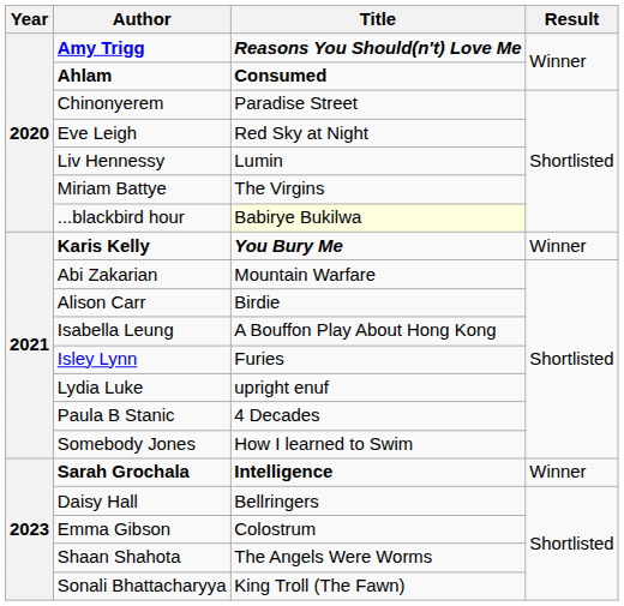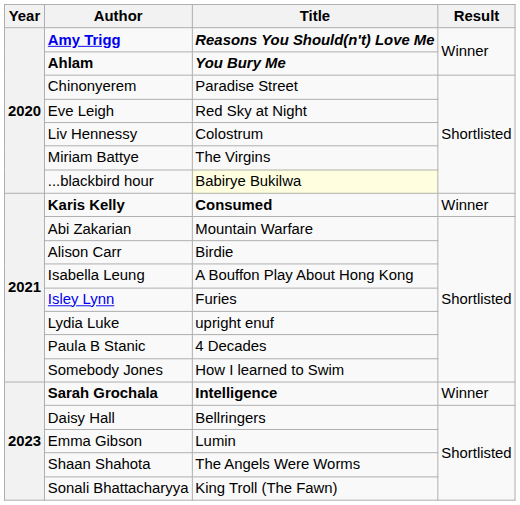 <table class="wikitable sortable">
 <tr>
 <th>Year</th>
 <th>Author</th>
 <th>Title</th>
 <th>Result</th>
 </tr>
 <tr>
 <th rowspan="7">2020</th>
 <td><strong><a href='#'>Amy Trigg</a></strong></td>
 <td><strong><em>Reasons You Should(n't) Love Me</em></strong></td>
 <td rowspan="2">Winner</td>
 </tr>
 <tr>
 <td><strong>Ahlam</strong></td>
-<td><strong>Consumed</strong></td>
+<td><strong><em>You Bury Me</em></strong></td>
 </tr>
 <tr>
 <td>Chinonyerem</td>
 <td>Paradise Street</td>
 <td rowspan="5">Shortlisted</td>
 </tr>
 <tr>
 <td>Eve Leigh</td>
 <td>Red Sky at Night</td>
 </tr>
 <tr>
 <td>Liv Hennessy</td>
-<td>Lumin</td>
+<td>Colostrum</td>
 </tr>
 <tr>
 <td>Miriam Battye</td>
 <td>The Virgins</td>
 </tr>
 <tr>
 <td>...blackbird hour</td>
 <td style="background: lightyellow;">Babirye Bukilwa</td>
 </tr>
 <tr>
 <th rowspan="8">2021</th>
 <td><strong>Karis Kelly</strong></td>
-<td><strong><em>You Bury Me</em></strong></td>
+<td><strong>Consumed</strong></td>
 <td rowspan="1">Winner</td>
 </tr>
 <tr>
 <td>Abi Zakarian</td>
 <td>Mountain Warfare</td>
 <td rowspan="7">Shortlisted</td>
 </tr>
 <tr>
 <td>Alison Carr</td>
 <td>Birdie</td>
 </tr>
 <tr>
 <td>Isabella Leung</td>
 <td>A Bouffon Play About Hong Kong</td>
 </tr>
 <tr>
 <td><a href='#'>Isley Lynn</a></td>
 <td>Furies</td>
 </tr>
 <tr>
 <td>Lydia Luke</td>
 <td>upright enuf</td>
 </tr>
 <tr>
 <td>Paula B Stanic</td>
 <td>4 Decades</td>
 </tr>
 <tr>
 <td>Somebody Jones</td>
 <td>How I learned to Swim</td>
 </tr>
 <tr>
 <th rowspan="5">2023</th>
 <td><strong>Sarah Grochala</strong></td>
 <td><strong>Intelligence</strong></td>
 <td rowspan="1">Winner</td>
 </tr>
 <tr>
 <td>Daisy Hall</td>
 <td>Bellringers</td>
 <td rowspan="4">Shortlisted</td>
 </tr>
 <tr>
 <td>Emma Gibson</td>
-<td>Colostrum</td>
+<td>Lumin</td>
 </tr>
 <tr>
 <td>Shaan Shahota</td>
 <td>The Angels Were Worms</td>
 </tr>
 <tr>
 <td>Sonali Bhattacharyya</td>
 <td>King Troll (The Fawn)</td>
 </tr>
 </table>
